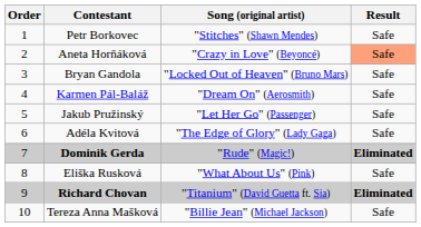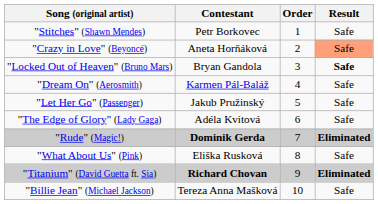 <table class="wikitable plainrowheaders" style="text-align:center;">
 <tr>
+<th scope="col">Song <small>(original artist)</small></th>
+<th scope="col">Contestant</th>
 <th scope="col">Order</th>
-<th scope="col">Contestant</th>
-<th scope="col">Song <small>(original artist)</small></th>
 <th scope="col">Result</th>
 </tr>
 <tr>
+<td>"<a href='#'>Stitches</a>" <small>(<a href='#'>Shawn Mendes</a>)</small></td>
+<td>Petr Borkovec</td>
 <td>1</td>
-<td>Petr Borkovec</td>
-<td>"<a href='#'>Stitches</a>" <small>(<a href='#'>Shawn Mendes</a>)</small></td>
 <td>Safe</td>
 </tr>
 <tr>
+<td>"<a href='#'>Crazy in Love</a>" <small>(<a href='#'>Beyoncé</a>)</small></td>
+<td>Aneta Horňáková</td>
 <td>2</td>
-<td>Aneta Horňáková</td>
-<td>"<a href='#'>Crazy in Love</a>" <small>(<a href='#'>Beyoncé</a>)</small></td>
 <td style="background: lightsalmon;">Safe</td>
 </tr>
 <tr>
+<td>"<a href='#'>Locked Out of Heaven</a>" <small>(<a href='#'>Bruno Mars</a>)</small></td>
+<td>Bryan Gandola</td>
 <td>3</td>
-<td>Bryan Gandola</td>
-<td>"<a href='#'>Locked Out of Heaven</a>" <small>(<a href='#'>Bruno Mars</a>)</small></td>
+<td><strong>Safe</strong></td>
+</tr>
+<tr>
+<td>"<a href='#'>Dream On</a>" <small>(<a href='#'>Aerosmith</a>)</small></td>
+<td><a href='#'>Karmen Pál-Baláž</a></td>
+<td>4</td>
 <td>Safe</td>
 </tr>
 <tr>
-<td>4</td>
-<td><a href='#'>Karmen Pál-Baláž</a></td>
-<td>"<a href='#'>Dream On</a>" <small>(<a href='#'>Aerosmith</a>)</small></td>
+<td>"<a href='#'>Let Her Go</a>" <small>(<a href='#'>Passenger</a>)</small></td>
+<td>Jakub Pružinský</td>
+<td>5</td>
 <td>Safe</td>
 </tr>
 <tr>
-<td>5</td>
-<td>Jakub Pružinský</td>
-<td>"<a href='#'>Let Her Go</a>" <small>(<a href='#'>Passenger</a>)</small></td>
-<td>Safe</td>
-</tr>
-<tr>
+<td>"<a href='#'>The Edge of Glory</a>" <small>(<a href='#'>Lady Gaga</a>)</small></td>
+<td>Adéla Kvitová</td>
 <td>6</td>
-<td>Adéla Kvitová</td>
-<td>"<a href='#'>The Edge of Glory</a>" <small>(<a href='#'>Lady Gaga</a>)</small></td>
 <td>Safe</td>
 </tr>
 <tr style="background:#ccc;">
+<td>"<a href='#'>Rude</a>" <small>(<a href='#'>Magic!</a>)</small></td>
+<td><strong>Dominik Gerda</strong></td>
 <td>7</td>
-<td><strong>Dominik Gerda</strong></td>
-<td>"<a href='#'>Rude</a>" <small>(<a href='#'>Magic!</a>)</small></td>
 <td><strong>Eliminated</strong></td>
 </tr>
 <tr>
+<td>"<a href='#'>What About Us</a>" <small>(<a href='#'>Pink</a>)</small></td>
+<td>Eliška Rusková</td>
 <td>8</td>
-<td>Eliška Rusková</td>
-<td>"<a href='#'>What About Us</a>" <small>(<a href='#'>Pink</a>)</small></td>
 <td>Safe</td>
 </tr>
 <tr style="background:#ccc;">
+<td>"<a href='#'>Titanium</a>" <small>(<a href='#'>David Guetta</a> ft. <a href='#'>Sia</a>)</small></td>
+<td><strong>Richard Chovan</strong></td>
 <td>9</td>
-<td><strong>Richard Chovan</strong></td>
-<td>"<a href='#'>Titanium</a>" <small>(<a href='#'>David Guetta</a> ft. <a href='#'>Sia</a>)</small></td>
 <td><strong>Eliminated</strong></td>
 </tr>
 <tr>
+<td>"<a href='#'>Billie Jean</a>" <small>(<a href='#'>Michael Jackson</a>)</small></td>
+<td>Tereza Anna Mašková</td>
 <td>10</td>
-<td>Tereza Anna Mašková</td>
-<td>"<a href='#'>Billie Jean</a>" <small>(<a href='#'>Michael Jackson</a>)</small></td>
 <td>Safe</td>
 </tr>
 </table>
